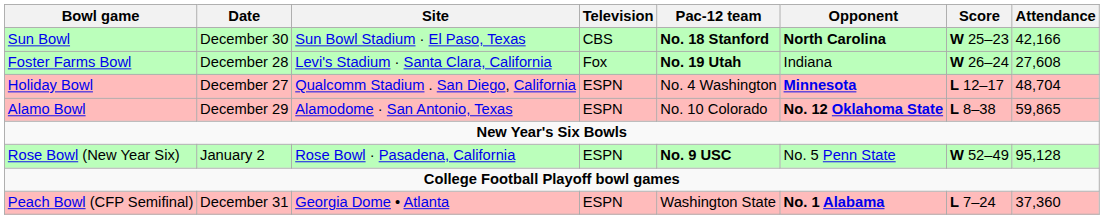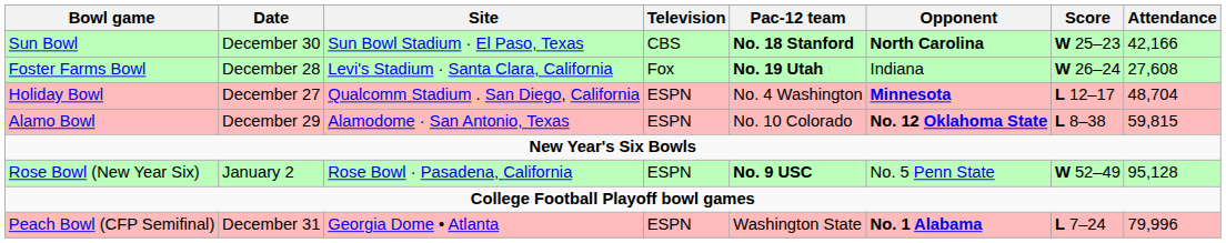 <table class="wikitable">
 <tr>
 <th>Bowl game</th>
 <th>Date</th>
 <th>Site</th>
 <th>Television</th>
 <th>Pac-12 team</th>
 <th>Opponent</th>
 <th>Score</th>
 <th>Attendance</th>
 </tr>
 <tr style="background:#bfb;">
 <td><a href='#'>Sun Bowl</a></td>
 <td>December 30</td>
 <td><a href='#'>Sun Bowl Stadium</a> · <a href='#'>El Paso, Texas</a></td>
 <td>CBS</td>
 <td><strong>No. 18 Stanford</strong></td>
 <td><strong>North Carolina</strong></td>
 <td><strong>W</strong> 25–23</td>
 <td>42,166</td>
 </tr>
 <tr style="background:#bfb;">
 <td><a href='#'>Foster Farms Bowl</a></td>
 <td>December 28</td>
 <td><a href='#'>Levi's Stadium</a> · <a href='#'>Santa Clara, California</a></td>
 <td>Fox</td>
 <td><strong>No. 19 Utah</strong></td>
 <td>Indiana</td>
 <td><strong>W</strong> 26–24</td>
 <td>27,608</td>
 </tr>
 <tr style="background:#fbb;">
 <td><a href='#'>Holiday Bowl</a></td>
 <td>December 27</td>
 <td><a href='#'>Qualcomm Stadium</a> . <a href='#'>San Diego</a>, <a href='#'>California</a></td>
 <td>ESPN</td>
 <td>No. 4 Washington</td>
 <td><a href='#'><strong>Minnesota</strong></a></td>
 <td><strong>L</strong> 12–17</td>
 <td>48,704</td>
 </tr>
 <tr style="background:#fbb;">
 <td><a href='#'>Alamo Bowl</a></td>
 <td>December 29</td>
 <td><a href='#'>Alamodome</a> · <a href='#'>San Antonio, Texas</a></td>
 <td>ESPN</td>
 <td>No. 10 Colorado</td>
 <td><strong>No. 12 <a href='#'>Oklahoma State</a></strong></td>
 <td><strong>L</strong> 8–38</td>
-<td>59,865</td>
+<td>59,815</td>
 </tr>
 <tr>
 <td colspan="8" style="text-align:center;"><strong>New Year's Six Bowls</strong></td>
 </tr>
 <tr style="background:#bfb;">
 <td><a href='#'>Rose Bowl</a> (New Year Six)</td>
 <td>January 2</td>
 <td><a href='#'>Rose Bowl</a> · <a href='#'>Pasadena, California</a></td>
 <td>ESPN</td>
 <td><strong>No. 9 USC</strong></td>
 <td>No. 5 <a href='#'>Penn State</a></td>
 <td><strong>W</strong> 52–49</td>
 <td>95,128</td>
 </tr>
 <tr>
 <td colspan="8" style="text-align:center;"><strong>College Football Playoff bowl games</strong></td>
 </tr>
 <tr style="background:#fbb;">
 <td><a href='#'>Peach Bowl</a> (CFP Semifinal)</td>
 <td>December 31</td>
 <td><a href='#'>Georgia Dome</a> • <a href='#'>Atlanta</a></td>
 <td>ESPN</td>
 <td>Washington State</td>
 <td><strong>No. 1 <a href='#'>Alabama</a></strong></td>
 <td><strong>L</strong> 7–24</td>
-<td>37,360</td>
+<td>79,996</td>
 </tr>
 </table>
